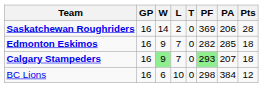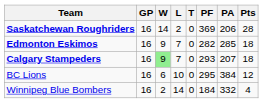 <table class="wikitable" style="float:left; margin-right:1em">
 <tr>
 <th>Team</th>
 <th>GP</th>
 <th>W</th>
 <th>L</th>
 <th>T</th>
 <th>PF</th>
 <th>PA</th>
 <th>Pts</th>
 </tr>
 <tr align="center">
 <td align="left"><strong><a href='#'>Saskatchewan Roughriders</a></strong></td>
 <td>16</td>
 <td>14</td>
 <td>2</td>
 <td>0</td>
 <td>369</td>
 <td>206</td>
 <td>28</td>
 </tr>
 <tr align="center">
 <td align="left"><strong><a href='#'>Edmonton Eskimos</a></strong></td>
 <td>16</td>
 <td>9</td>
 <td>7</td>
 <td>0</td>
 <td>282</td>
 <td>285</td>
 <td>18</td>
 </tr>
 <tr align="center">
 <td align="left"><strong><a href='#'>Calgary Stampeders</a></strong></td>
 <td>16</td>
 <td style="background: lightgreen;">9</td>
 <td>7</td>
 <td>0</td>
-<td style="background: lightgreen;">293</td>
+<td>293</td>
 <td>207</td>
 <td>18</td>
 </tr>
 <tr align="center">
 <td align="left"><a href='#'>BC Lions</a></td>
 <td>16</td>
 <td>6</td>
 <td>10</td>
 <td>0</td>
-<td>298</td>
+<td>295</td>
 <td>384</td>
 <td>12</td>
 </tr>
+<tr align="center">
+<td align="left"><a href='#'>Winnipeg Blue Bombers</a></td>
+<td>16</td>
+<td>2</td>
+<td>14</td>
+<td>0</td>
+<td>184</td>
+<td>332</td>
+<td>4</td>
+</tr>
 </table>
